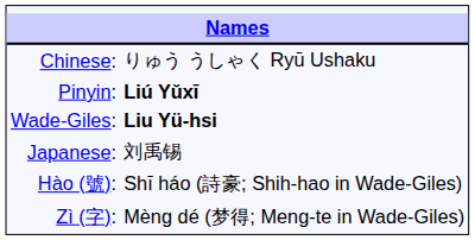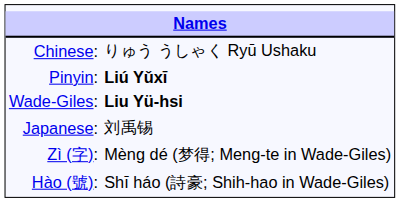 <table cellpadding=3px cellspacing=0px bgcolor=#f7f8ff style="float:right; border:1px solid; margin:5px">
 <tr>
 <td colspan=2 align=center></td>
 </tr>
 <tr>
 <th style="background:#ccf; border-bottom:2px solid" colspan=2><a href='#'>Names</a></th>
 </tr>
 <tr>
 <td align=right><a href='#'>Chinese</a>:</td>
 <td>りゅう うしゃく Ryū Ushaku</td>
 </tr>
 <tr>
 <td align=right><a href='#'>Pinyin</a>:</td>
 <td><strong>Liú Yǔxī</strong></td>
 </tr>
 <tr>
 <td align=right><a href='#'>Wade-Giles</a>:</td>
 <td><strong>Liu Yü-hsi</strong></td>
 </tr>
 <tr>
 <td align=right><a href='#'>Japanese</a>:</td>
 <td>刘禹锡</td>
 </tr>
 <tr>
+<td align=right><a href='#'>Zì (字)</a>:</td>
+<td>Mèng dé (梦得; Meng-te in Wade-Giles)</td>
+</tr>
+<tr>
 <td align=right><a href='#'>Hào (號)</a>:</td>
 <td>Shī háo (詩豪; Shih-hao  in Wade-Giles)</td>
 </tr>
-<tr>
-<td align=right><a href='#'>Zì (字)</a>:</td>
-<td>Mèng dé (梦得; Meng-te in Wade-Giles)</td>
-</tr>
 </table>
